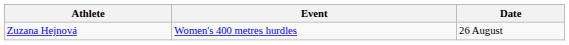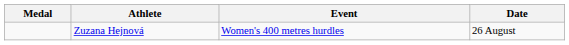 <table class="wikitable" style="font-size:90%" width=60%>
 <tr>
+<th>Medal</th>
 <th>Athlete</th>
 <th>Event</th>
 <th>Date</th>
 </tr>
 <tr>
+<td></td>
 <td><a href='#'>Zuzana Hejnová</a></td>
 <td><a href='#'>Women's 400 metres hurdles</a></td>
 <td>26 August</td>
 </tr>
 </table>
